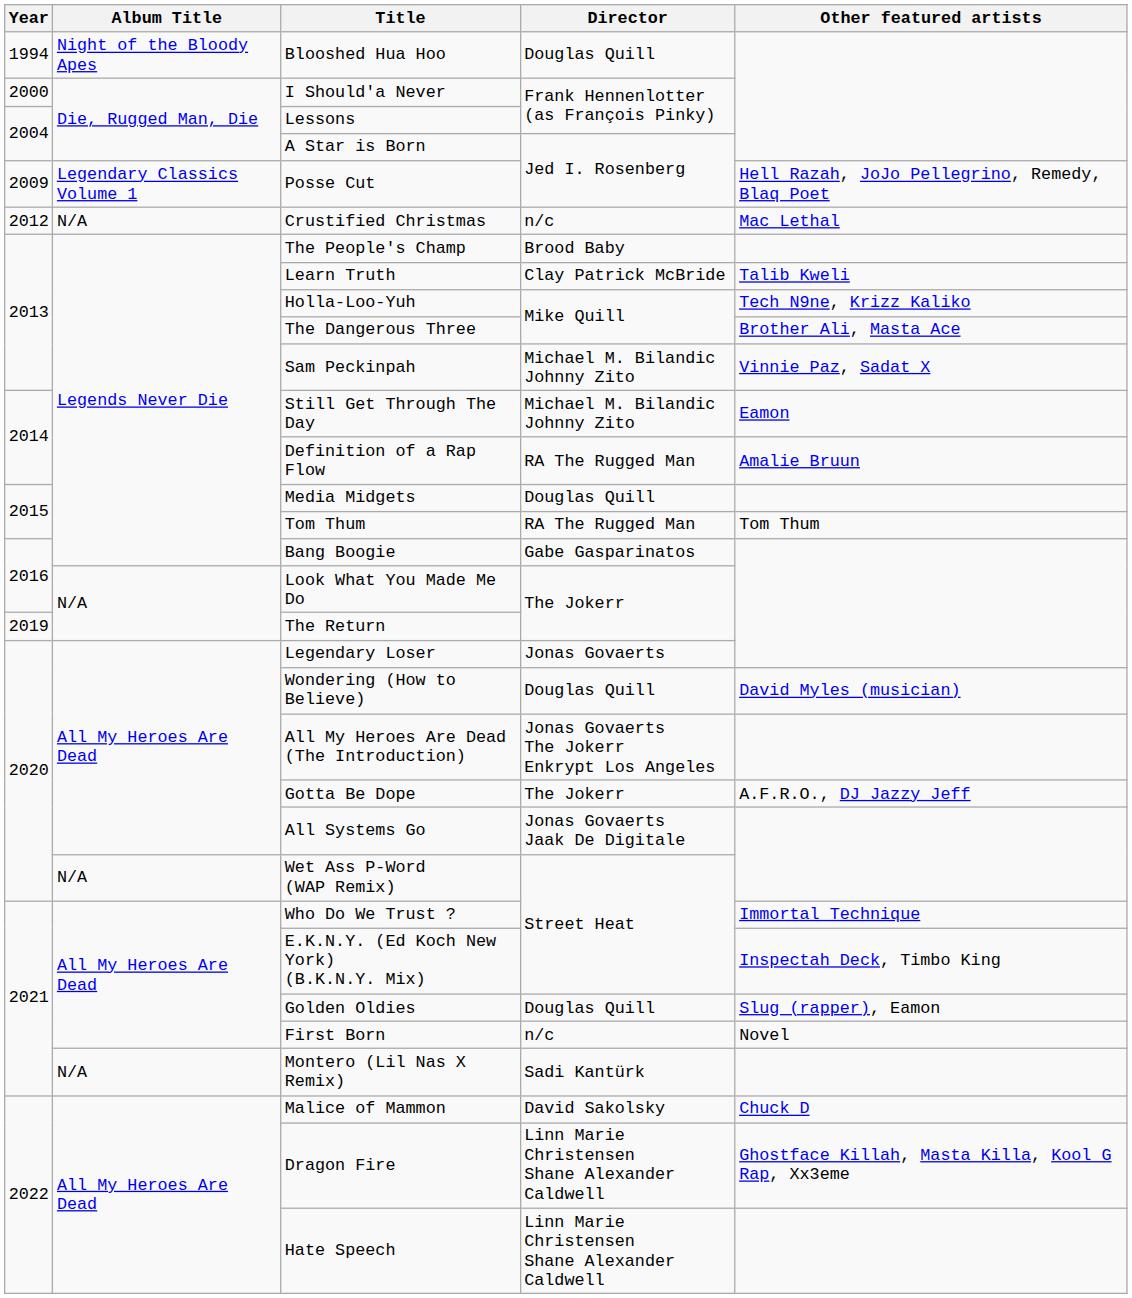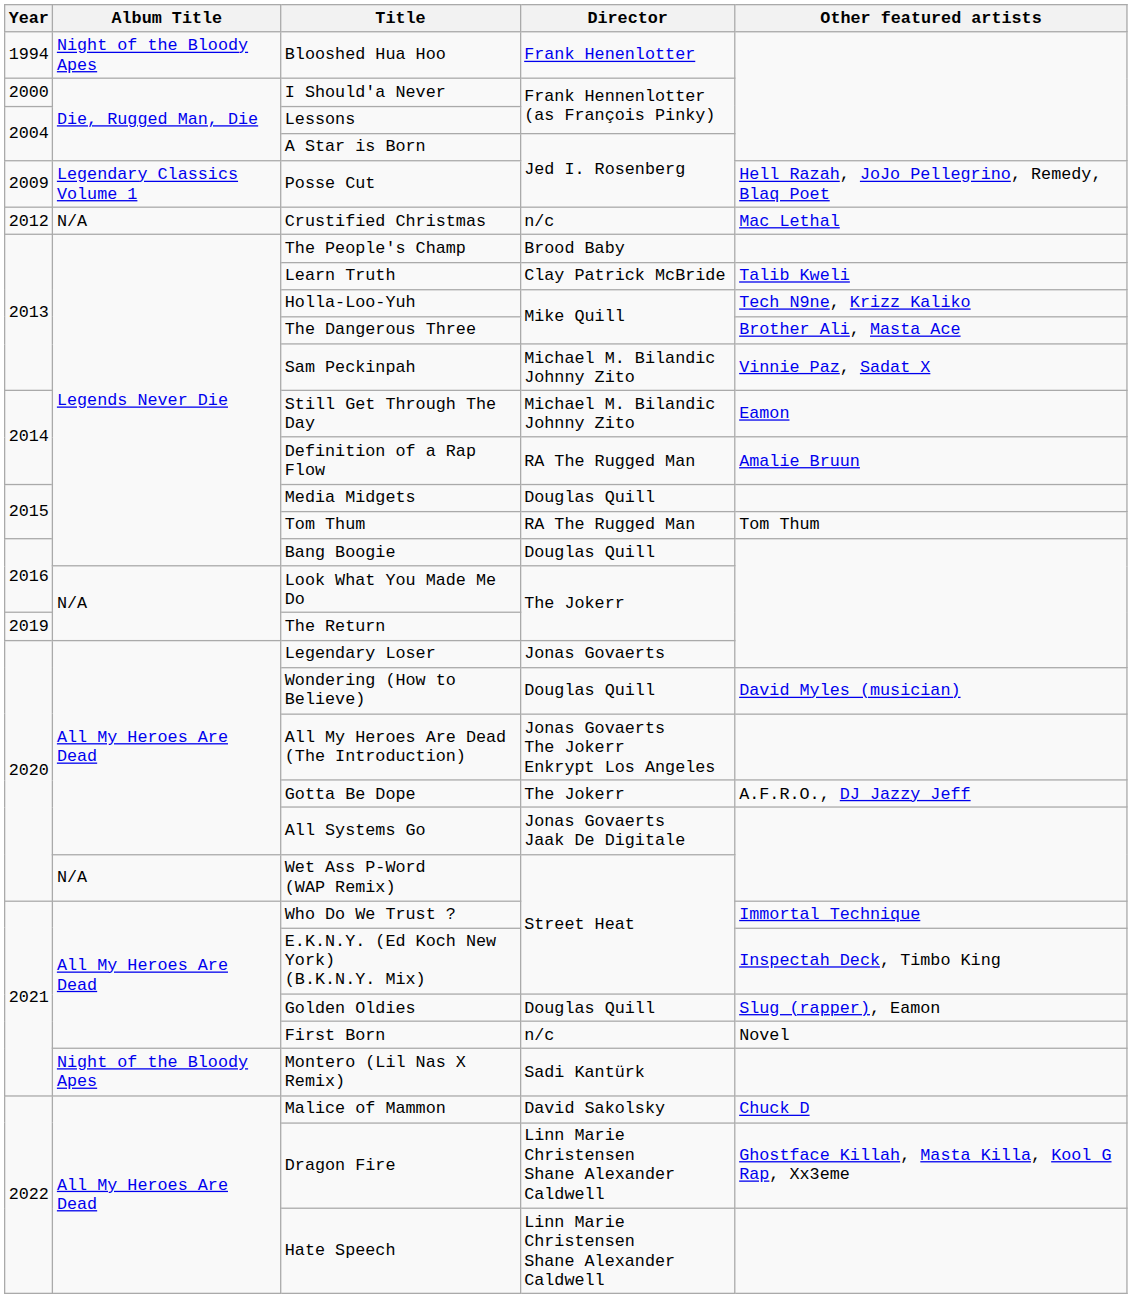 <table class="wikitable">
 <tr>
 <th>Year</th>
 <th>Album Title</th>
 <th>Title</th>
 <th>Director</th>
 <th>Other featured artists</th>
 </tr>
 <tr>
 <td>1994</td>
 <td><a href='#'>Night of the Bloody Apes</a></td>
 <td>Blooshed Hua Hoo</td>
-<td>Douglas Quill</td>
+<td><a href='#'>Frank Henenlotter</a></td>
 <td rowspan="4"></td>
 </tr>
 <tr>
 <td>2000</td>
 <td rowspan="3"><a href='#'>Die, Rugged Man, Die</a></td>
 <td>I Should'a Never</td>
 <td rowspan="2">Frank Hennenlotter<br>(as François Pinky)</td>
 </tr>
 <tr>
 <td rowspan="2">2004</td>
 <td>Lessons</td>
 </tr>
 <tr>
 <td>A Star is Born</td>
 <td rowspan="2">Jed I. Rosenberg</td>
 </tr>
 <tr>
 <td>2009</td>
 <td><a href='#'>Legendary Classics Volume 1</a></td>
 <td>Posse Cut</td>
 <td><a href='#'>Hell Razah</a>, <a href='#'>JoJo Pellegrino</a>, Remedy, <a href='#'>Blaq Poet</a></td>
 </tr>
 <tr>
 <td>2012</td>
 <td>N/A</td>
 <td>Crustified Christmas</td>
 <td>n/c</td>
 <td><a href='#'>Mac Lethal</a></td>
 </tr>
 <tr>
 <td rowspan="5">2013</td>
 <td rowspan="10"><a href='#'>Legends Never Die</a></td>
 <td>The People's Champ</td>
 <td>Brood Baby</td>
 <td></td>
 </tr>
 <tr>
 <td>Learn Truth</td>
 <td>Clay Patrick McBride</td>
 <td><a href='#'>Talib Kweli</a></td>
 </tr>
 <tr>
 <td>Holla-Loo-Yuh</td>
 <td rowspan="2">Mike Quill</td>
 <td><a href='#'>Tech N9ne</a>, <a href='#'>Krizz Kaliko</a></td>
 </tr>
 <tr>
 <td>The Dangerous Three</td>
 <td><a href='#'>Brother Ali</a>, <a href='#'>Masta Ace</a></td>
 </tr>
 <tr>
 <td>Sam Peckinpah</td>
 <td>Michael M. Bilandic<br>Johnny Zito</td>
 <td><a href='#'>Vinnie Paz</a>, <a href='#'>Sadat X</a></td>
 </tr>
 <tr>
 <td rowspan="2">2014</td>
 <td>Still Get Through The Day</td>
 <td>Michael M. Bilandic<br>Johnny Zito</td>
 <td><a href='#'>Eamon</a></td>
 </tr>
 <tr>
 <td>Definition of a Rap Flow</td>
 <td>RA The Rugged Man</td>
 <td><a href='#'>Amalie Bruun</a></td>
 </tr>
 <tr>
 <td rowspan="2">2015</td>
 <td>Media Midgets</td>
 <td>Douglas Quill</td>
 <td></td>
 </tr>
 <tr>
 <td>Tom Thum</td>
 <td>RA The Rugged Man</td>
 <td>Tom Thum</td>
 </tr>
 <tr>
 <td rowspan="2">2016</td>
 <td>Bang Boogie</td>
-<td>Gabe Gasparinatos</td>
+<td>Douglas Quill</td>
 <td rowspan="4"></td>
 </tr>
 <tr>
 <td rowspan="2">N/A</td>
 <td>Look What You Made Me Do</td>
 <td rowspan="2">The Jokerr</td>
 </tr>
 <tr>
 <td>2019</td>
 <td>The Return</td>
 </tr>
 <tr>
 <td rowspan="6">2020</td>
 <td rowspan="5"><a href='#'>All My Heroes Are Dead</a></td>
 <td>Legendary Loser</td>
 <td>Jonas Govaerts</td>
 </tr>
 <tr>
 <td>Wondering (How to Believe)</td>
 <td>Douglas Quill</td>
 <td><a href='#'>David Myles (musician)</a></td>
 </tr>
 <tr>
 <td>All My Heroes Are Dead<br>(The Introduction)</td>
 <td>Jonas Govaerts<br>The Jokerr<br>Enkrypt Los Angeles</td>
 <td></td>
 </tr>
 <tr>
 <td>Gotta Be Dope</td>
 <td>The Jokerr</td>
 <td>A.F.R.O., <a href='#'>DJ Jazzy Jeff</a></td>
 </tr>
 <tr>
 <td>All Systems Go</td>
 <td>Jonas Govaerts<br>Jaak De Digitale</td>
 <td rowspan="2"></td>
 </tr>
 <tr>
 <td>N/A</td>
 <td>Wet Ass P-Word<br>(WAP Remix)</td>
 <td rowspan="3">Street Heat</td>
 </tr>
 <tr>
 <td rowspan="5">2021</td>
 <td rowspan="4"><a href='#'>All My Heroes Are Dead</a></td>
 <td>Who Do We Trust ?</td>
 <td><a href='#'>Immortal Technique</a></td>
 </tr>
 <tr>
 <td>E.K.N.Y. (Ed Koch New York)<br>(B.K.N.Y. Mix)</td>
 <td><a href='#'>Inspectah Deck</a>, Timbo King</td>
 </tr>
 <tr>
 <td>Golden Oldies</td>
 <td>Douglas Quill</td>
 <td><a href='#'>Slug (rapper)</a>, Eamon</td>
 </tr>
 <tr>
 <td>First Born</td>
 <td>n/c</td>
 <td>Novel</td>
 </tr>
 <tr>
-<td>N/A</td>
+<td><a href='#'>Night of the Bloody Apes</a></td>
 <td>Montero (Lil Nas X Remix)</td>
 <td>Sadi Kantürk</td>
 <td></td>
 </tr>
 <tr>
 <td rowspan="3">2022</td>
 <td rowspan="3"><a href='#'>All My Heroes Are Dead</a></td>
 <td>Malice of Mammon</td>
 <td>David Sakolsky</td>
 <td><a href='#'>Chuck D</a></td>
 </tr>
 <tr>
 <td>Dragon Fire</td>
 <td>Linn Marie Christensen<br>Shane Alexander Caldwell</td>
 <td><a href='#'>Ghostface Killah</a>, <a href='#'>Masta Killa</a>, <a href='#'>Kool G Rap</a>, Xx3eme</td>
 </tr>
 <tr>
 <td>Hate Speech</td>
 <td>Linn Marie Christensen<br>Shane Alexander Caldwell</td>
 <td></td>
 </tr>
 </table>
